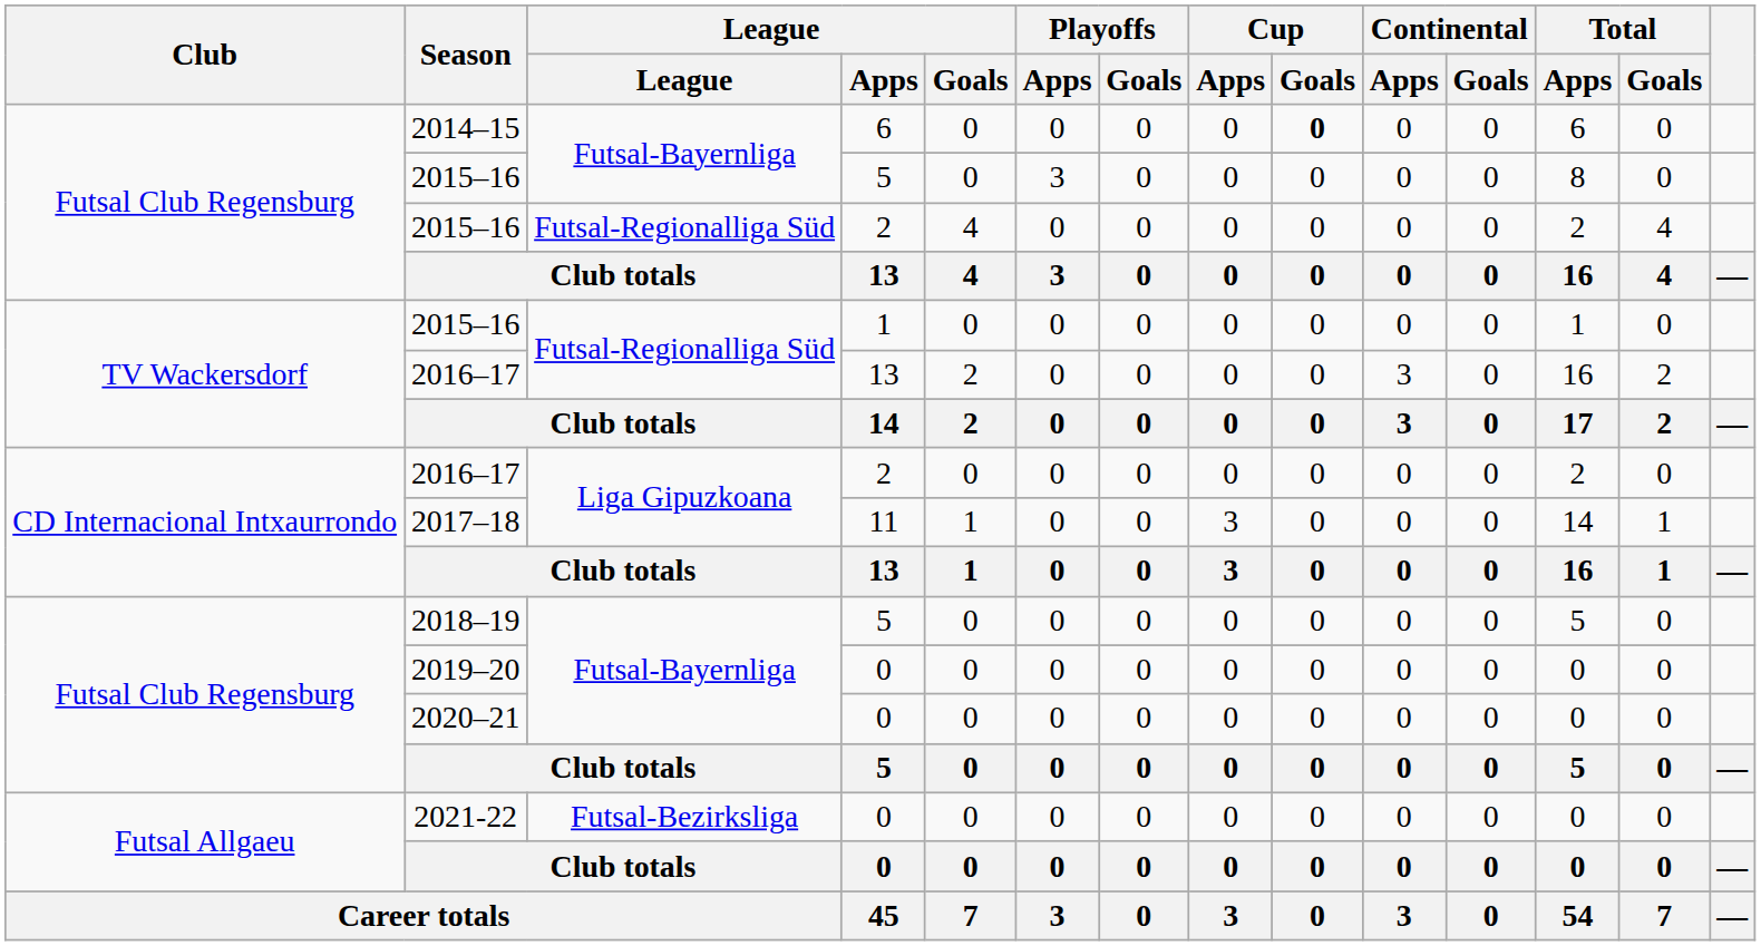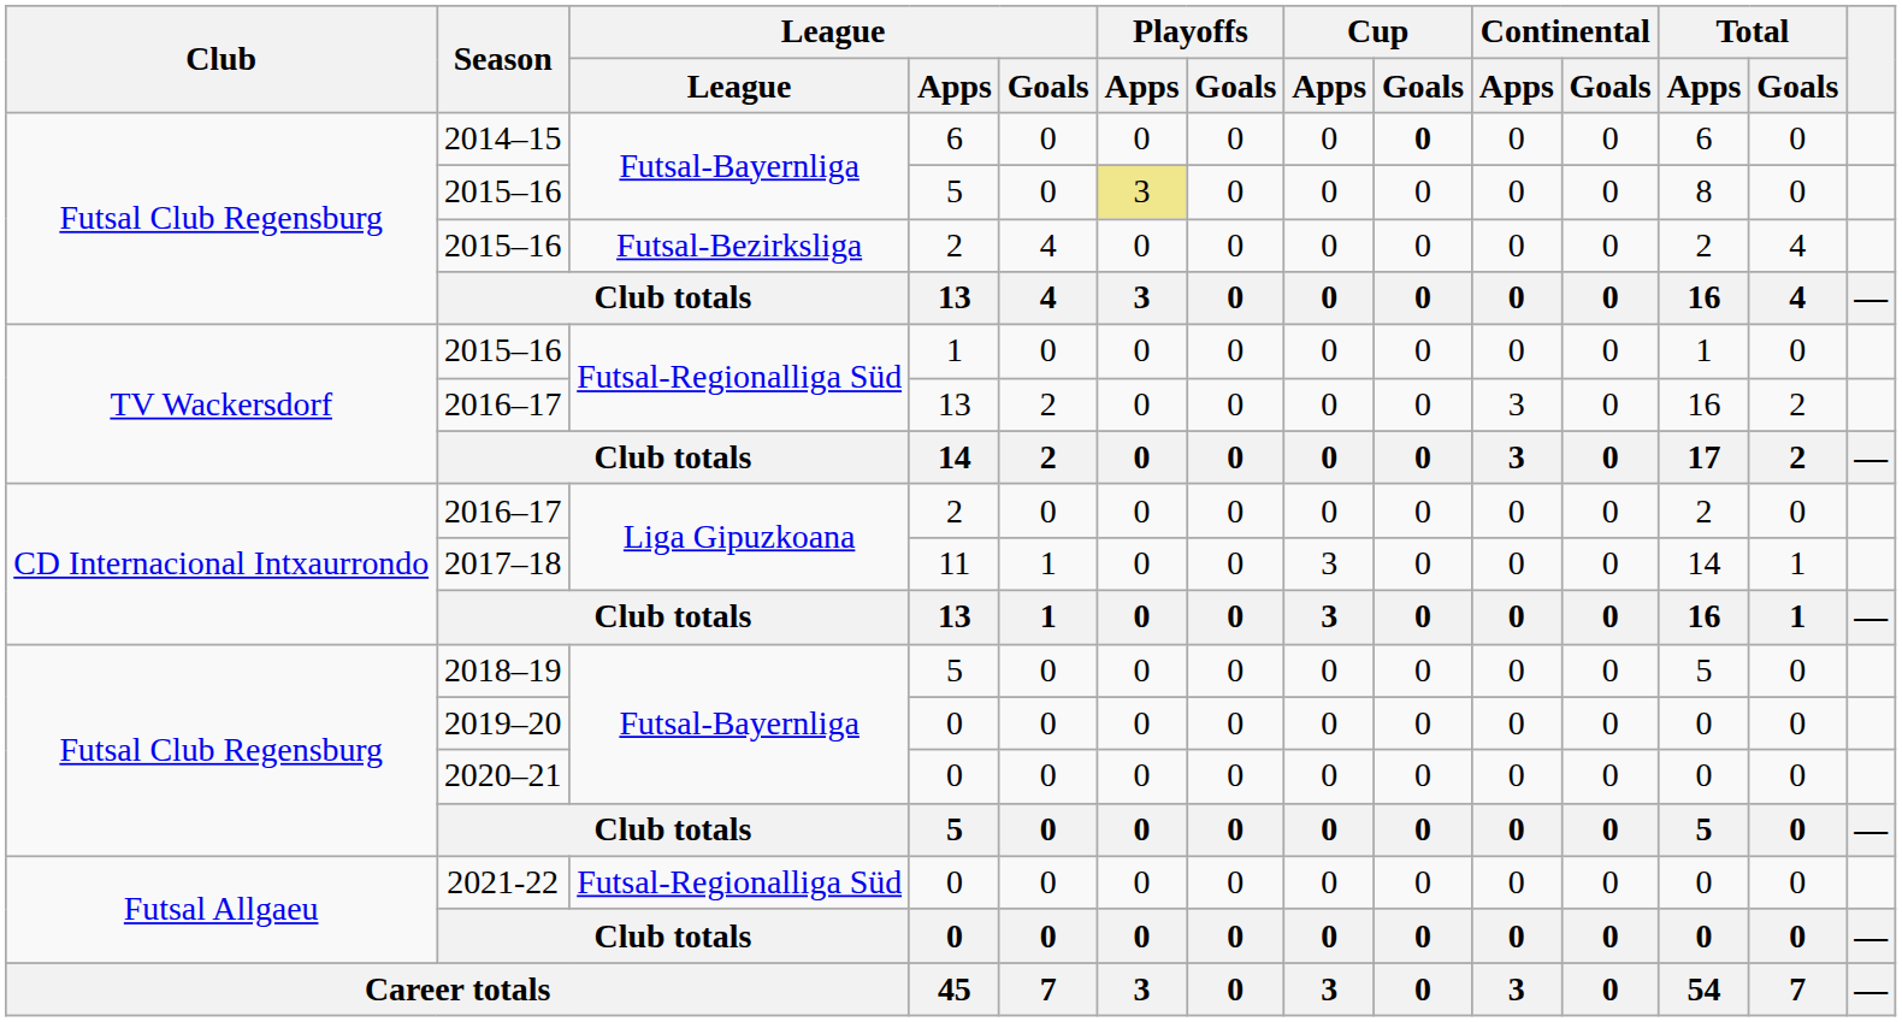 <table class="wikitable" Style="text-align: center">
 <tr>
 <th rowspan="2">Club</th>
 <th rowspan="2">Season</th>
 <th colspan="3">League</th>
 <th colspan="2">Playoffs</th>
 <th colspan="2">Cup</th>
 <th colspan="2">Continental</th>
 <th colspan="2">Total</th>
 <th rowspan="2"></th>
 </tr>
 <tr>
 <th>League</th>
 <th>Apps</th>
 <th>Goals</th>
 <th>Apps</th>
 <th>Goals</th>
 <th>Apps</th>
 <th>Goals</th>
 <th>Apps</th>
 <th>Goals</th>
 <th>Apps</th>
 <th>Goals</th>
 </tr>
 <tr>
 <td rowspan="4"><a href='#'>Futsal Club Regensburg</a></td>
 <td>2014–15</td>
 <td rowspan="2"><a href='#'>Futsal-Bayernliga</a></td>
 <td>6</td>
 <td>0</td>
 <td>0</td>
 <td>0</td>
 <td>0</td>
 <td><strong>0</strong></td>
 <td>0</td>
 <td>0</td>
 <td>6</td>
 <td>0</td>
 <td></td>
 </tr>
 <tr>
 <td>2015–16</td>
 <td>5</td>
 <td>0</td>
-<td>3</td>
+<td style="background: khaki;">3</td>
 <td>0</td>
 <td>0</td>
 <td>0</td>
 <td>0</td>
 <td>0</td>
 <td>8</td>
 <td>0</td>
 <td></td>
 </tr>
 <tr>
 <td>2015–16</td>
-<td rowspan="1"><a href='#'>Futsal-Regionalliga Süd</a></td>
+<td><a href='#'>Futsal-Bezirksliga</a></td>
 <td>2</td>
 <td>4</td>
 <td>0</td>
 <td>0</td>
 <td>0</td>
 <td>0</td>
 <td>0</td>
 <td>0</td>
 <td>2</td>
 <td>4</td>
 <td></td>
 </tr>
 <tr>
 <th colspan="2">Club totals</th>
 <th>13</th>
 <th>4</th>
 <th>3</th>
 <th>0</th>
 <th>0</th>
 <th>0</th>
 <th>0</th>
 <th>0</th>
 <th>16</th>
 <th>4</th>
 <th>—</th>
 </tr>
 <tr>
 <td rowspan="3"><a href='#'>TV Wackersdorf</a></td>
 <td>2015–16</td>
 <td rowspan="2"><a href='#'>Futsal-Regionalliga Süd</a></td>
 <td>1</td>
 <td>0</td>
 <td>0</td>
 <td>0</td>
 <td>0</td>
 <td>0</td>
 <td>0</td>
 <td>0</td>
 <td>1</td>
 <td>0</td>
 <td></td>
 </tr>
 <tr>
 <td>2016–17</td>
 <td>13</td>
 <td>2</td>
 <td>0</td>
 <td>0</td>
 <td>0</td>
 <td>0</td>
 <td>3</td>
 <td>0</td>
 <td>16</td>
 <td>2</td>
 <td></td>
 </tr>
 <tr>
 <th colspan="2">Club totals</th>
 <th>14</th>
 <th>2</th>
 <th>0</th>
 <th>0</th>
 <th>0</th>
 <th>0</th>
 <th>3</th>
 <th>0</th>
 <th>17</th>
 <th>2</th>
 <th>—</th>
 </tr>
 <tr>
 <td rowspan="3"><a href='#'>CD Internacional Intxaurrondo</a></td>
 <td>2016–17</td>
 <td rowspan="2"><a href='#'>Liga Gipuzkoana</a></td>
 <td>2</td>
 <td>0</td>
 <td>0</td>
 <td>0</td>
 <td>0</td>
 <td>0</td>
 <td>0</td>
 <td>0</td>
 <td>2</td>
 <td>0</td>
 <td></td>
 </tr>
 <tr>
 <td>2017–18</td>
 <td>11</td>
 <td>1</td>
 <td>0</td>
 <td>0</td>
 <td>3</td>
 <td>0</td>
 <td>0</td>
 <td>0</td>
 <td>14</td>
 <td>1</td>
 <td></td>
 </tr>
 <tr>
 <th colspan="2">Club totals</th>
 <th>13</th>
 <th>1</th>
 <th>0</th>
 <th>0</th>
 <th>3</th>
 <th>0</th>
 <th>0</th>
 <th>0</th>
 <th>16</th>
 <th>1</th>
 <th>—</th>
 </tr>
 <tr>
 <td rowspan="4"><a href='#'>Futsal Club Regensburg</a></td>
 <td>2018–19</td>
 <td rowspan="3"><a href='#'>Futsal-Bayernliga</a></td>
 <td>5</td>
 <td>0</td>
 <td>0</td>
 <td>0</td>
 <td>0</td>
 <td>0</td>
 <td>0</td>
 <td>0</td>
 <td>5</td>
 <td>0</td>
 <td></td>
 </tr>
 <tr>
 <td>2019–20</td>
 <td>0</td>
 <td>0</td>
 <td>0</td>
 <td>0</td>
 <td>0</td>
 <td>0</td>
 <td>0</td>
 <td>0</td>
 <td>0</td>
 <td>0</td>
 <td></td>
 </tr>
 <tr>
 <td>2020–21</td>
 <td>0</td>
 <td>0</td>
 <td>0</td>
 <td>0</td>
 <td>0</td>
 <td>0</td>
 <td>0</td>
 <td>0</td>
 <td>0</td>
 <td>0</td>
 <td></td>
 </tr>
 <tr>
 <th colspan="2">Club totals</th>
 <th>5</th>
 <th>0</th>
 <th>0</th>
 <th>0</th>
 <th>0</th>
 <th>0</th>
 <th>0</th>
 <th>0</th>
 <th>5</th>
 <th>0</th>
 <th>—</th>
 </tr>
 <tr>
 <td rowspan="2"><a href='#'>Futsal Allgaeu</a></td>
 <td>2021-22</td>
-<td><a href='#'>Futsal-Bezirksliga</a></td>
+<td rowspan="1"><a href='#'>Futsal-Regionalliga Süd</a></td>
 <td>0</td>
 <td>0</td>
 <td>0</td>
 <td>0</td>
 <td>0</td>
 <td>0</td>
 <td>0</td>
 <td>0</td>
 <td>0</td>
 <td>0</td>
 <td></td>
 </tr>
 <tr>
 <th colspan="2">Club totals</th>
 <th>0</th>
 <th>0</th>
 <th>0</th>
 <th>0</th>
 <th>0</th>
 <th>0</th>
 <th>0</th>
 <th>0</th>
 <th>0</th>
 <th>0</th>
 <th>—</th>
 </tr>
 <tr>
 <th colspan="3">Career totals</th>
 <th>45</th>
 <th>7</th>
 <th>3</th>
 <th>0</th>
 <th>3</th>
 <th>0</th>
 <th>3</th>
 <th>0</th>
 <th>54</th>
 <th>7</th>
 <th>—</th>
 </tr>
 </table>
